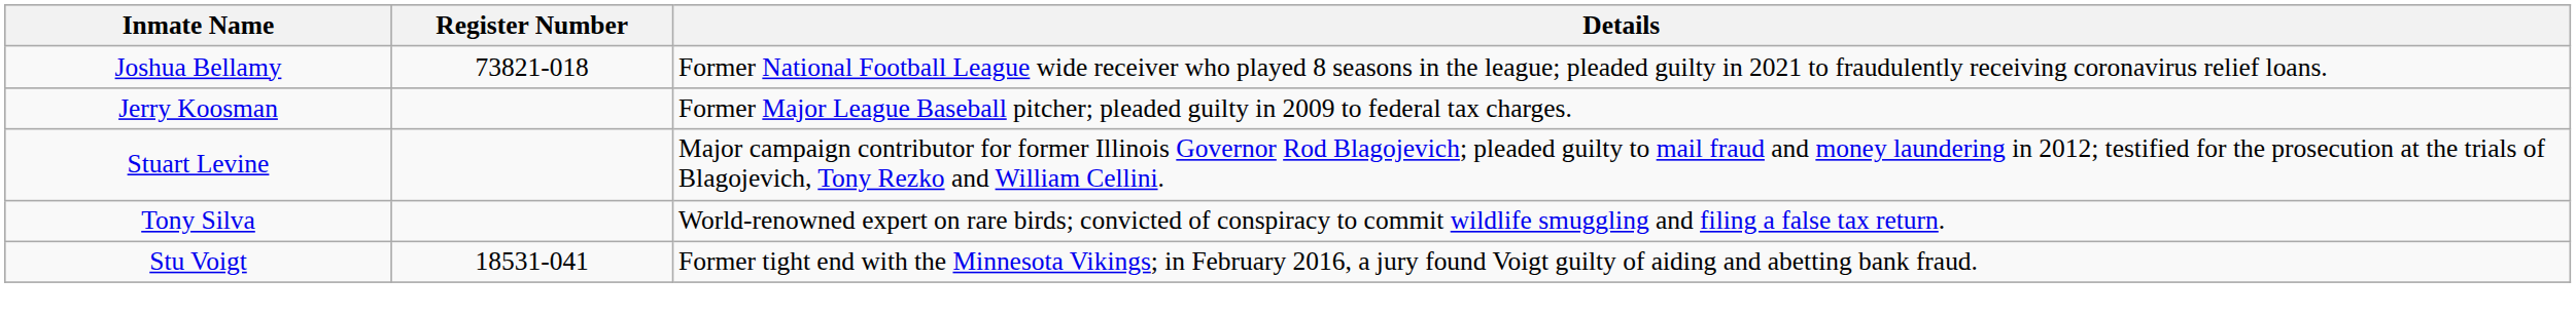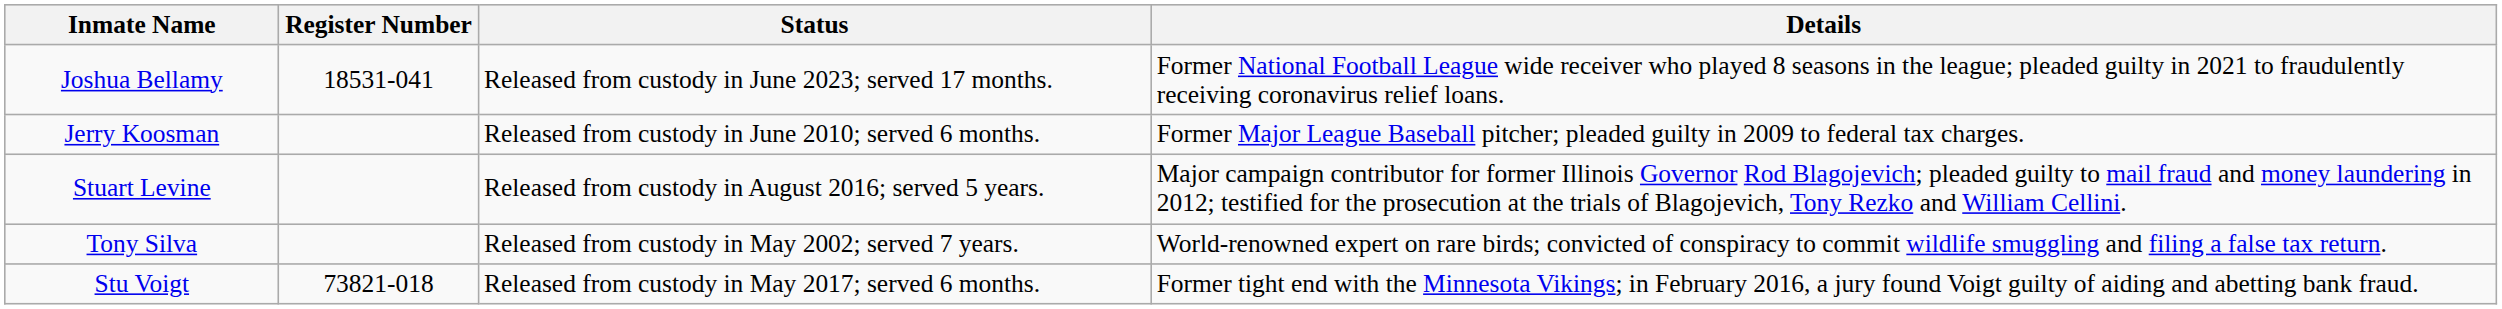 <table class="wikitable sortable">
 <tr>
 <th width=11%>Inmate Name</th>
 <th width=8%>Register Number</th>
+<th width=27%>Status</th>
 <th width=54%>Details</th>
 </tr>
 <tr>
 <td style="text-align:center;"><a href='#'>Joshua Bellamy</a></td>
-<td style="text-align:center;">73821-018</td>
+<td style="text-align:center;">18531-041</td>
+<td>Released from custody in June 2023; served 17 months.</td>
 <td>Former <a href='#'>National Football League</a> wide receiver who played 8 seasons in the league; pleaded guilty in 2021 to fraudulently receiving coronavirus relief loans.</td>
 </tr>
 <tr>
 <td style="text-align:center;"><a href='#'>Jerry Koosman</a></td>
 <td style="text-align:center;"></td>
+<td>Released from custody in June 2010; served 6 months.</td>
 <td>Former <a href='#'>Major League Baseball</a> pitcher; pleaded guilty in 2009 to federal tax charges.</td>
 </tr>
 <tr>
 <td style="text-align:center;"><a href='#'>Stuart Levine</a></td>
 <td style="text-align:center;"></td>
+<td>Released from custody in August 2016; served 5 years.</td>
 <td>Major campaign contributor for former Illinois <a href='#'>Governor</a> <a href='#'>Rod Blagojevich</a>; pleaded guilty to <a href='#'>mail fraud</a> and <a href='#'>money laundering</a> in 2012; testified for the prosecution at the trials of Blagojevich, <a href='#'>Tony Rezko</a> and <a href='#'>William Cellini</a>.</td>
 </tr>
 <tr>
 <td style="text-align:center;"><a href='#'>Tony Silva</a></td>
 <td style="text-align:center;"></td>
+<td>Released from custody in May 2002; served 7 years.</td>
 <td>World-renowned expert on rare birds; convicted of conspiracy to commit <a href='#'>wildlife smuggling</a> and <a href='#'>filing a false tax return</a>.</td>
 </tr>
 <tr>
 <td style="text-align:center;"><a href='#'>Stu Voigt</a></td>
-<td style="text-align:center;">18531-041</td>
+<td style="text-align:center;">73821-018</td>
+<td>Released from custody in May 2017; served 6 months.</td>
 <td>Former tight end with the <a href='#'>Minnesota Vikings</a>; in February 2016, a jury found Voigt guilty of aiding and abetting bank fraud.</td>
 </tr>
 </table>
